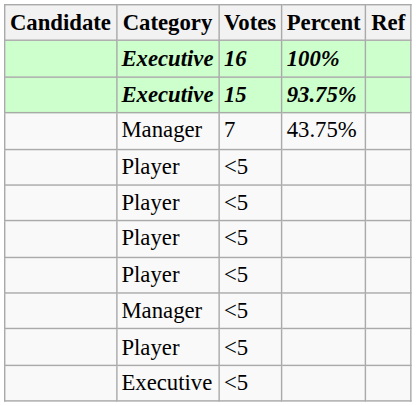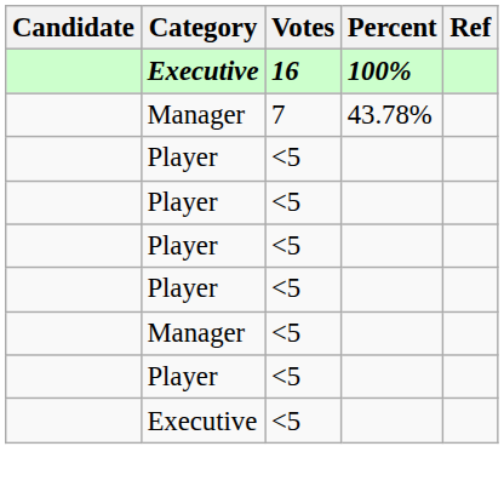 <table class="wikitable sortable plainrowheaders">
 <tr>
 <th scope="col">Candidate</th>
 <th scope="col">Category</th>
 <th scope="col" data-sort-type="number">Votes</th>
 <th scope="col">Percent</th>
 <th>Ref</th>
 </tr>
 <tr bgcolor="#ccffcc">
 <td><strong><em></em></strong></td>
 <td><strong><em>Executive</em></strong></td>
 <td><strong><em>16</em></strong></td>
 <td><strong><em>100%</em></strong></td>
 <td></td>
 </tr>
-<tr bgcolor="#ccffcc">
-<td><strong><em></em></strong></td>
-<td><strong><em>Executive</em></strong></td>
-<td><strong><em>15</em></strong></td>
-<td><strong><em>93.75%</em></strong></td>
-<td></td>
-</tr>
 <tr>
 <td></td>
 <td>Manager</td>
 <td>7</td>
-<td>43.75%</td>
+<td>43.78%</td>
 <td></td>
 </tr>
 <tr>
 <td><em></em></td>
 <td>Player</td>
 <td><5</td>
 <td></td>
 <td></td>
 </tr>
 <tr>
 <td></td>
 <td>Player</td>
 <td><5</td>
 <td></td>
 <td></td>
 </tr>
 <tr>
 <td></td>
 <td>Player</td>
 <td><5</td>
 <td></td>
 <td></td>
 </tr>
 <tr>
 <td></td>
 <td>Player</td>
 <td><5</td>
 <td></td>
 <td></td>
 </tr>
 <tr>
 <td></td>
 <td>Manager</td>
 <td><5</td>
 <td></td>
 <td></td>
 </tr>
 <tr>
 <td></td>
 <td>Player</td>
 <td><5</td>
 <td></td>
 <td></td>
 </tr>
 <tr>
 <td></td>
 <td>Executive</td>
 <td><5</td>
 <td></td>
 <td></td>
 </tr>
 </table>
